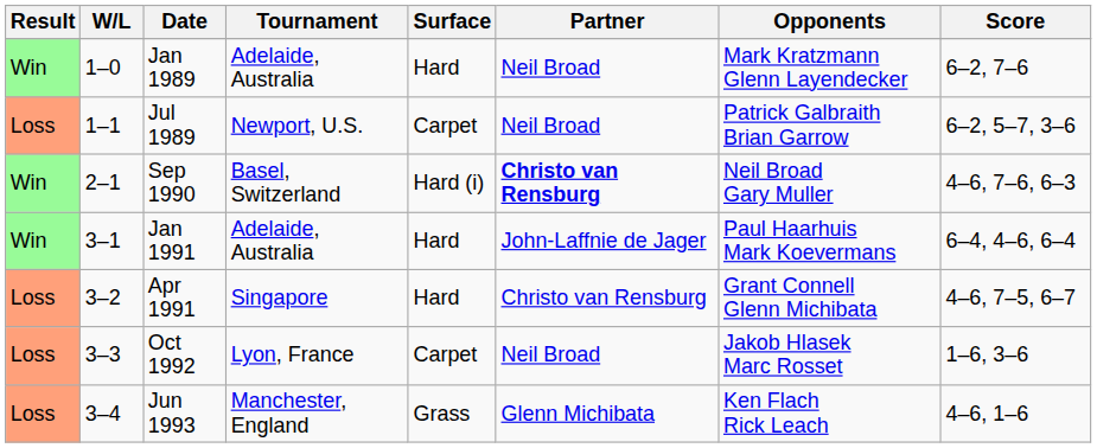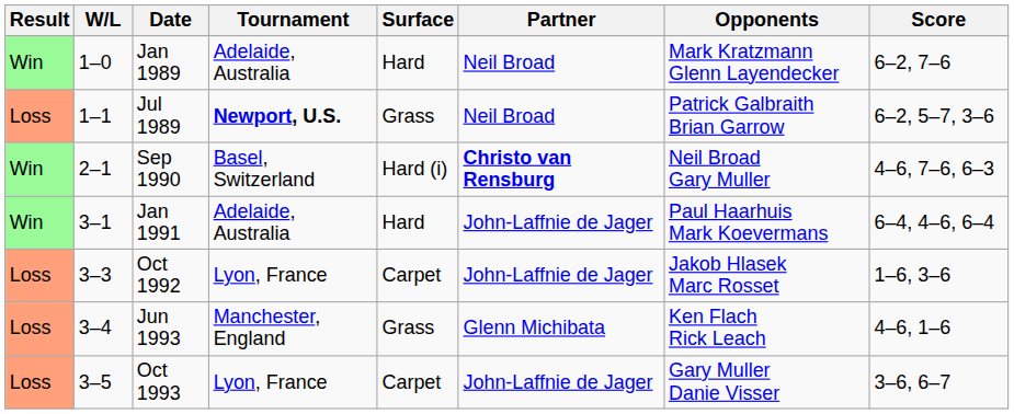 <table class="sortable wikitable">
 <tr>
 <th style="width:40px">Result</th>
 <th style="width:40px" class="unsortable">W/L</th>
 <th style="width:55px">Date</th>
 <th style="width:130px">Tournament</th>
 <th style="width:50px">Surface</th>
 <th style="width:160px">Partner</th>
 <th style="width:160px">Opponents</th>
 <th style="width:105px" class="unsortable">Score</th>
 </tr>
 <tr>
 </tr>
 <tr>
 <td style="background:#98fb98;">Win</td>
 <td>1–0</td>
 <td>Jan 1989</td>
 <td><a href='#'>Adelaide</a>, Australia</td>
 <td>Hard</td>
 <td> <a href='#'>Neil Broad</a></td>
 <td> <a href='#'>Mark Kratzmann</a> <br>  <a href='#'>Glenn Layendecker</a></td>
 <td>6–2, 7–6</td>
 </tr>
 <tr>
 <td style="background:#ffa07a;">Loss</td>
 <td>1–1</td>
 <td>Jul 1989</td>
-<td><a href='#'>Newport</a>, U.S.</td>
-<td>Carpet</td>
+<td><strong><a href='#'>Newport</a>, U.S.</strong></td>
+<td>Grass</td>
 <td> <a href='#'>Neil Broad</a></td>
 <td> <a href='#'>Patrick Galbraith</a> <br>  <a href='#'>Brian Garrow</a></td>
 <td>6–2, 5–7, 3–6</td>
 </tr>
 <tr>
 <td style="background:#98fb98;">Win</td>
 <td>2–1</td>
 <td>Sep 1990</td>
 <td><a href='#'>Basel</a>, Switzerland</td>
 <td>Hard (i)</td>
 <td><strong> <a href='#'>Christo van Rensburg</a></strong></td>
 <td> <a href='#'>Neil Broad</a> <br>  <a href='#'>Gary Muller</a></td>
 <td>4–6, 7–6, 6–3</td>
 </tr>
 <tr>
 <td style="background:#98fb98;">Win</td>
 <td>3–1</td>
 <td>Jan 1991</td>
 <td><a href='#'>Adelaide</a>, Australia</td>
 <td>Hard</td>
 <td> <a href='#'>John-Laffnie de Jager</a></td>
 <td> <a href='#'>Paul Haarhuis</a> <br>  <a href='#'>Mark Koevermans</a></td>
 <td>6–4, 4–6, 6–4</td>
 </tr>
 <tr>
 <td style="background:#ffa07a;">Loss</td>
-<td>3–2</td>
-<td>Apr 1991</td>
-<td><a href='#'>Singapore</a></td>
-<td>Hard</td>
-<td> <a href='#'>Christo van Rensburg</a></td>
-<td> <a href='#'>Grant Connell</a> <br>  <a href='#'>Glenn Michibata</a></td>
-<td>4–6, 7–5, 6–7</td>
-</tr>
-<tr>
-<td style="background:#ffa07a;">Loss</td>
 <td>3–3</td>
 <td>Oct 1992</td>
 <td><a href='#'>Lyon</a>, France</td>
 <td>Carpet</td>
-<td> <a href='#'>Neil Broad</a></td>
+<td> <a href='#'>John-Laffnie de Jager</a></td>
 <td> <a href='#'>Jakob Hlasek</a> <br>  <a href='#'>Marc Rosset</a></td>
 <td>1–6, 3–6</td>
 </tr>
 <tr>
 <td style="background:#ffa07a;">Loss</td>
 <td>3–4</td>
 <td>Jun 1993</td>
 <td><a href='#'>Manchester</a>, England</td>
 <td>Grass</td>
 <td> <a href='#'>Glenn Michibata</a></td>
 <td> <a href='#'>Ken Flach</a> <br>  <a href='#'>Rick Leach</a></td>
 <td>4–6, 1–6</td>
 </tr>
+<tr>
+<td style="background:#ffa07a;">Loss</td>
+<td>3–5</td>
+<td>Oct 1993</td>
+<td><a href='#'>Lyon</a>, France</td>
+<td>Carpet</td>
+<td> <a href='#'>John-Laffnie de Jager</a></td>
+<td> <a href='#'>Gary Muller</a> <br>  <a href='#'>Danie Visser</a></td>
+<td>3–6, 6–7</td>
+</tr>
 </table>
